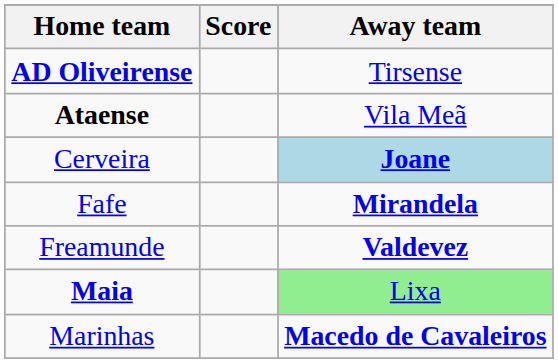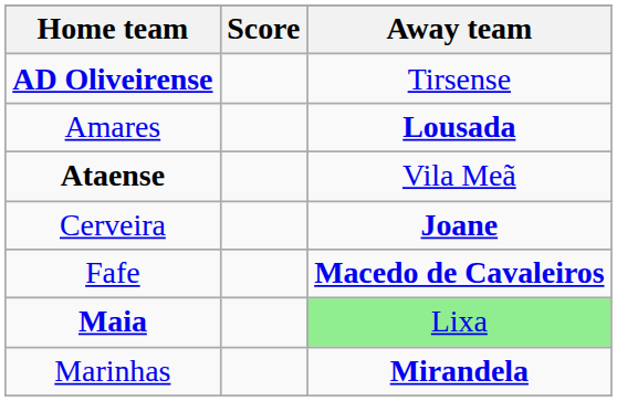 <table class="wikitable" style="text-align: center">
 <tr>
 </tr>
 <tr>
 <th>Home team</th>
 <th>Score</th>
 <th>Away team</th>
 </tr>
 <tr>
 <td><strong><a href='#'>AD Oliveirense</a></strong> </td>
 <td></td>
 <td><a href='#'>Tirsense</a> </td>
 </tr>
 <tr>
+<td><a href='#'>Amares</a> </td>
+<td></td>
+<td><strong><a href='#'>Lousada</a></strong> </td>
+</tr>
+<tr>
 <td><strong>Ataense</strong> </td>
 <td></td>
 <td><a href='#'>Vila Meã</a> </td>
 </tr>
 <tr>
 <td><a href='#'>Cerveira</a> </td>
 <td></td>
-<td style="background: lightblue;"><strong><a href='#'>Joane</a></strong> </td>
+<td><strong><a href='#'>Joane</a></strong> </td>
 </tr>
 <tr>
 <td><a href='#'>Fafe</a> </td>
 <td></td>
-<td><strong><a href='#'>Mirandela</a></strong> </td>
-</tr>
-<tr>
-<td><a href='#'>Freamunde</a> </td>
-<td></td>
-<td><strong><a href='#'>Valdevez</a></strong> </td>
+<td><strong><a href='#'>Macedo de Cavaleiros</a></strong> </td>
 </tr>
 <tr>
 <td><strong><a href='#'>Maia</a></strong> </td>
 <td></td>
 <td style="background: lightgreen;"><a href='#'>Lixa</a> </td>
 </tr>
 <tr>
 <td><a href='#'>Marinhas</a> </td>
 <td></td>
-<td><strong><a href='#'>Macedo de Cavaleiros</a></strong> </td>
+<td><strong><a href='#'>Mirandela</a></strong> </td>
 </tr>
 </table>
